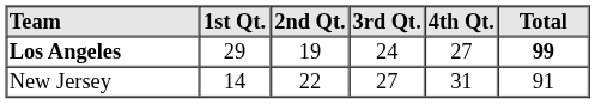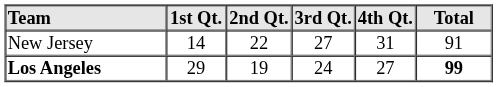 <table border=1 cellspacing=0 width=425 style="margin-left:3em;">
 <tr style="text-align:center; background-color:#e6e6e6;">
 <th align=left width=16%>Team</th>
 <th width=6%>1st Qt.</th>
 <th width=6%>2nd Qt.</th>
 <th width=6%>3rd Qt.</th>
 <th width=6%>4th Qt.</th>
 <th width=6%>Total</th>
 </tr>
 <tr style="text-align:center;">
+<td align=left>New Jersey</td>
+<td>14</td>
+<td>22</td>
+<td>27</td>
+<td>31</td>
+<td>91</td>
+</tr>
+<tr style="text-align:center;">
 <td align=left><strong>Los Angeles</strong></td>
 <td>29</td>
 <td>19</td>
 <td>24</td>
 <td>27</td>
 <td><strong>99</strong></td>
 </tr>
 <tr style="text-align:center;">
-<td align=left>New Jersey</td>
-<td>14</td>
-<td>22</td>
-<td>27</td>
-<td>31</td>
-<td>91</td>
-</tr>
-<tr style="text-align:center;">
 </tr>
 </table>
